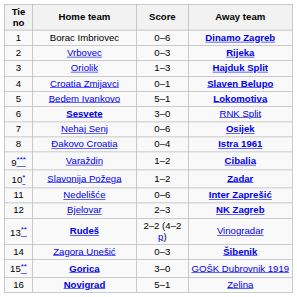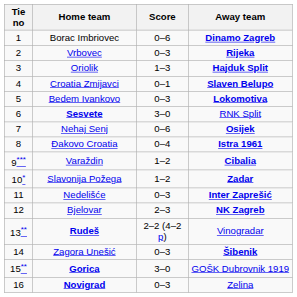 <table class="wikitable" style="text-align: center">
 <tr>
 <th width=40>Tie no</th>
 <th width=165>Home team</th>
 <th width=80>Score</th>
 <th width=165>Away team</th>
 </tr>
 <tr>
 <td>1</td>
 <td>Borac Imbriovec</td>
 <td>0–6</td>
 <td><strong><a href='#'>Dinamo Zagreb</a></strong></td>
 </tr>
 <tr>
 <td>2</td>
 <td><a href='#'>Vrbovec</a></td>
 <td>0–3</td>
 <td><strong><a href='#'>Rijeka</a></strong></td>
 </tr>
 <tr>
 <td>3</td>
 <td><a href='#'>Oriolik</a></td>
 <td>1–3</td>
 <td><strong><a href='#'>Hajduk Split</a></strong></td>
 </tr>
 <tr>
 <td>4</td>
 <td><a href='#'>Croatia Zmijavci</a></td>
 <td>0–1</td>
 <td><strong><a href='#'>Slaven Belupo</a></strong></td>
 </tr>
 <tr>
 <td>5</td>
 <td><a href='#'>Bedem Ivankovo</a></td>
-<td>5–1</td>
+<td>0–3</td>
 <td><strong><a href='#'>Lokomotiva</a></strong></td>
 </tr>
 <tr>
 <td>6</td>
 <td><strong><a href='#'>Sesvete</a></strong></td>
 <td>3–0</td>
 <td><a href='#'>RNK Split</a></td>
 </tr>
 <tr>
 <td>7</td>
 <td><a href='#'>Nehaj Senj</a></td>
 <td>0–6</td>
 <td><strong><a href='#'>Osijek</a></strong></td>
 </tr>
 <tr>
 <td>8</td>
 <td><a href='#'>Đakovo Croatia</a></td>
 <td>0–4</td>
 <td><strong><a href='#'>Istra 1961</a></strong></td>
 </tr>
 <tr>
 <td>9<a href='#'><sup>***</sup></a></td>
 <td><a href='#'>Varaždin</a></td>
 <td>1–2</td>
 <td><strong><a href='#'>Cibalia</a></strong></td>
 </tr>
 <tr>
 <td>10<a href='#'><sup>*</sup></a></td>
 <td><a href='#'>Slavonija Požega</a></td>
 <td>1–2</td>
 <td><strong><a href='#'>Zadar</a></strong></td>
 </tr>
 <tr>
 <td>11</td>
 <td><a href='#'>Nedelišće</a></td>
-<td>0–6</td>
+<td>0–3</td>
 <td><strong><a href='#'>Inter Zaprešić</a></strong></td>
 </tr>
 <tr>
 <td>12</td>
 <td><a href='#'>Bjelovar</a></td>
 <td>2–3</td>
 <td><strong><a href='#'>NK Zagreb</a></strong></td>
 </tr>
 <tr>
 <td>13<a href='#'><sup>**</sup></a></td>
 <td><strong><a href='#'>Rudeš</a></strong></td>
 <td>2–2 (4–2 <a href='#'>p</a>)</td>
 <td><a href='#'>Vinogradar</a></td>
 </tr>
 <tr>
 <td>14</td>
 <td><a href='#'>Zagora Unešić</a></td>
 <td>0–3</td>
 <td><strong><a href='#'>Šibenik</a></strong></td>
 </tr>
 <tr>
 <td>15<a href='#'><sup>**</sup></a></td>
 <td><strong><a href='#'>Gorica</a></strong></td>
 <td>3–0</td>
 <td><a href='#'>GOŠK Dubrovnik 1919</a></td>
 </tr>
 <tr>
 <td>16</td>
 <td><strong><a href='#'>Novigrad</a></strong></td>
-<td>5–1</td>
+<td>0–3</td>
 <td><a href='#'>Zelina</a></td>
 </tr>
 </table>
